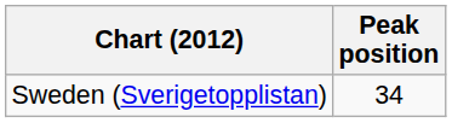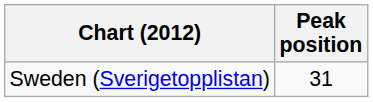 <table class="wikitable">
 <tr>
 <th>Chart (2012)</th>
 <th>Peak<br>position</th>
 </tr>
 <tr>
 <td>Sweden (<a href='#'>Sverigetopplistan</a>)</td>
-<td align="center">34</td>
+<td align="center">31</td>
 </tr>
 </table>
